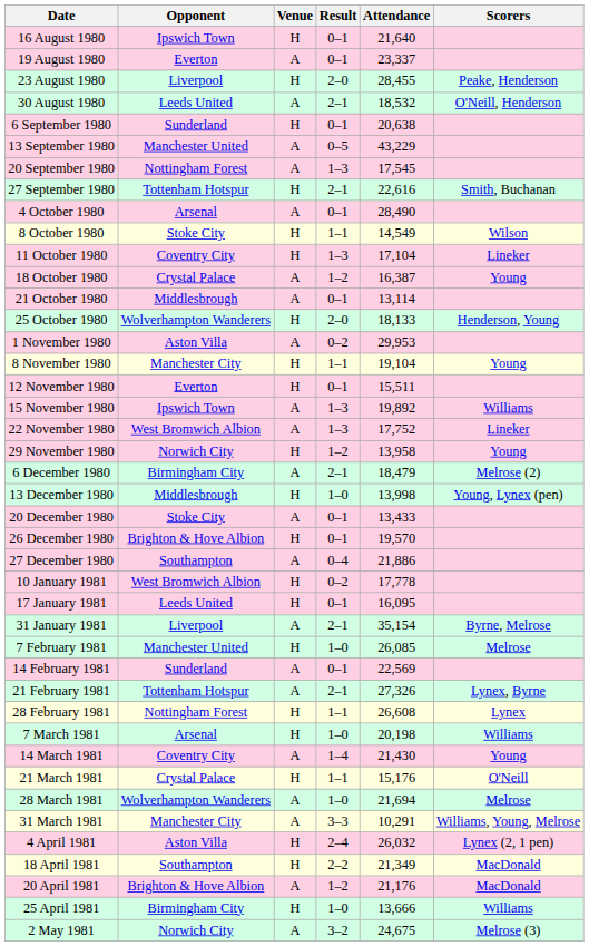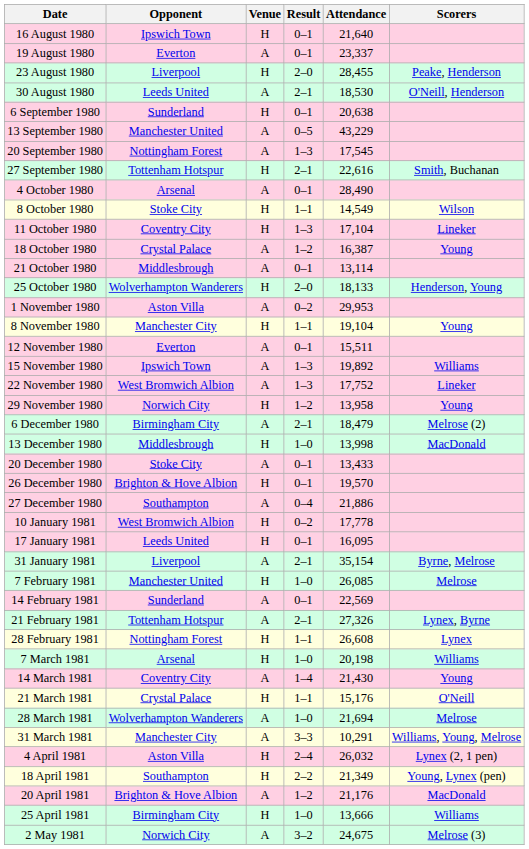 <table class="wikitable sortable" style="font-size:100%; text-align:center">
 <tr>
 <th>Date</th>
 <th>Opponent</th>
 <th>Venue</th>
 <th>Result</th>
 <th>Attendance</th>
 <th>Scorers</th>
 </tr>
 <tr style="background-color: #ffd0e3;">
 <td>16 August 1980</td>
 <td><a href='#'>Ipswich Town</a></td>
 <td>H</td>
 <td>0–1</td>
 <td>21,640</td>
 <td></td>
 </tr>
 <tr style="background-color: #ffd0e3;">
 <td>19 August 1980</td>
 <td><a href='#'>Everton</a></td>
 <td>A</td>
 <td>0–1</td>
 <td>23,337</td>
 <td></td>
 </tr>
 <tr style="background-color: #d0ffe3;">
 <td>23 August 1980</td>
 <td><a href='#'>Liverpool</a></td>
 <td>H</td>
 <td>2–0</td>
 <td>28,455</td>
 <td><a href='#'>Peake</a>, <a href='#'>Henderson</a></td>
 </tr>
 <tr style="background-color: #d0ffe3;">
 <td>30 August 1980</td>
 <td><a href='#'>Leeds United</a></td>
 <td>A</td>
 <td>2–1</td>
-<td>18,532</td>
+<td>18,530</td>
 <td><a href='#'>O'Neill</a>, <a href='#'>Henderson</a></td>
 </tr>
 <tr style="background-color: #ffd0e3;">
 <td>6 September 1980</td>
 <td><a href='#'>Sunderland</a></td>
 <td>H</td>
 <td>0–1</td>
 <td>20,638</td>
 <td></td>
 </tr>
 <tr style="background-color: #ffd0e3;">
 <td>13 September 1980</td>
 <td><a href='#'>Manchester United</a></td>
 <td>A</td>
 <td>0–5</td>
 <td>43,229</td>
 <td></td>
 </tr>
 <tr style="background-color: #ffd0e3;">
 <td>20 September 1980</td>
 <td><a href='#'>Nottingham Forest</a></td>
 <td>A</td>
 <td>1–3</td>
 <td>17,545</td>
 <td></td>
 </tr>
 <tr style="background-color: #d0ffe3;">
 <td>27 September 1980</td>
 <td><a href='#'>Tottenham Hotspur</a></td>
 <td>H</td>
 <td>2–1</td>
 <td>22,616</td>
 <td><a href='#'>Smith</a>, Buchanan</td>
 </tr>
 <tr style="background-color: #ffd0e3;">
 <td>4 October 1980</td>
 <td><a href='#'>Arsenal</a></td>
 <td>A</td>
 <td>0–1</td>
 <td>28,490</td>
 <td></td>
 </tr>
 <tr style="background-color: #ffffdd;">
 <td>8 October 1980</td>
 <td><a href='#'>Stoke City</a></td>
 <td>H</td>
 <td>1–1</td>
 <td>14,549</td>
 <td><a href='#'>Wilson</a></td>
 </tr>
 <tr style="background-color: #ffd0e3;">
 <td>11 October 1980</td>
 <td><a href='#'>Coventry City</a></td>
 <td>H</td>
 <td>1–3</td>
 <td>17,104</td>
 <td><a href='#'>Lineker</a></td>
 </tr>
 <tr style="background-color: #ffd0e3;">
 <td>18 October 1980</td>
 <td><a href='#'>Crystal Palace</a></td>
 <td>A</td>
 <td>1–2</td>
 <td>16,387</td>
 <td><a href='#'>Young</a></td>
 </tr>
 <tr style="background-color: #ffd0e3;">
 <td>21 October 1980</td>
 <td><a href='#'>Middlesbrough</a></td>
 <td>A</td>
 <td>0–1</td>
 <td>13,114</td>
 <td></td>
 </tr>
 <tr style="background-color: #d0ffe3;">
 <td>25 October 1980</td>
 <td><a href='#'>Wolverhampton Wanderers</a></td>
 <td>H</td>
 <td>2–0</td>
 <td>18,133</td>
 <td><a href='#'>Henderson</a>, <a href='#'>Young</a></td>
 </tr>
 <tr style="background-color: #ffd0e3;">
 <td>1 November 1980</td>
 <td><a href='#'>Aston Villa</a></td>
 <td>A</td>
 <td>0–2</td>
 <td>29,953</td>
 <td></td>
 </tr>
 <tr style="background-color: #ffffdd;">
 <td>8 November 1980</td>
 <td><a href='#'>Manchester City</a></td>
 <td>H</td>
 <td>1–1</td>
 <td>19,104</td>
 <td><a href='#'>Young</a></td>
 </tr>
 <tr style="background-color: #ffd0e3;">
 <td>12 November 1980</td>
 <td><a href='#'>Everton</a></td>
-<td>H</td>
+<td>A</td>
 <td>0–1</td>
 <td>15,511</td>
 <td></td>
 </tr>
 <tr style="background-color: #ffd0e3;">
 <td>15 November 1980</td>
 <td><a href='#'>Ipswich Town</a></td>
 <td>A</td>
 <td>1–3</td>
 <td>19,892</td>
 <td><a href='#'>Williams</a></td>
 </tr>
 <tr style="background-color: #ffd0e3;">
 <td>22 November 1980</td>
 <td><a href='#'>West Bromwich Albion</a></td>
 <td>A</td>
 <td>1–3</td>
 <td>17,752</td>
 <td><a href='#'>Lineker</a></td>
 </tr>
 <tr style="background-color: #ffd0e3;">
 <td>29 November 1980</td>
 <td><a href='#'>Norwich City</a></td>
 <td>H</td>
 <td>1–2</td>
 <td>13,958</td>
 <td><a href='#'>Young</a></td>
 </tr>
 <tr style="background-color: #d0ffe3;">
 <td>6 December 1980</td>
 <td><a href='#'>Birmingham City</a></td>
 <td>A</td>
 <td>2–1</td>
 <td>18,479</td>
 <td><a href='#'>Melrose</a> (2)</td>
 </tr>
 <tr style="background-color: #d0ffe3;">
 <td>13 December 1980</td>
 <td><a href='#'>Middlesbrough</a></td>
 <td>H</td>
 <td>1–0</td>
 <td>13,998</td>
-<td><a href='#'>Young</a>, <a href='#'>Lynex</a> (pen)</td>
+<td><a href='#'>MacDonald</a></td>
 </tr>
 <tr style="background-color: #ffd0e3;">
 <td>20 December 1980</td>
 <td><a href='#'>Stoke City</a></td>
 <td>A</td>
 <td>0–1</td>
 <td>13,433</td>
 <td></td>
 </tr>
 <tr style="background-color: #ffd0e3;">
 <td>26 December 1980</td>
 <td><a href='#'>Brighton & Hove Albion</a></td>
 <td>H</td>
 <td>0–1</td>
 <td>19,570</td>
 <td></td>
 </tr>
 <tr style="background-color: #ffd0e3;">
 <td>27 December 1980</td>
 <td><a href='#'>Southampton</a></td>
 <td>A</td>
 <td>0–4</td>
 <td>21,886</td>
 <td></td>
 </tr>
 <tr style="background-color: #ffd0e3;">
 <td>10 January 1981</td>
 <td><a href='#'>West Bromwich Albion</a></td>
 <td>H</td>
 <td>0–2</td>
 <td>17,778</td>
 <td></td>
 </tr>
 <tr style="background-color: #ffd0e3;">
 <td>17 January 1981</td>
 <td><a href='#'>Leeds United</a></td>
 <td>H</td>
 <td>0–1</td>
 <td>16,095</td>
 <td></td>
 </tr>
 <tr style="background-color: #d0ffe3;">
 <td>31 January 1981</td>
 <td><a href='#'>Liverpool</a></td>
 <td>A</td>
 <td>2–1</td>
 <td>35,154</td>
 <td><a href='#'>Byrne</a>, <a href='#'>Melrose</a></td>
 </tr>
 <tr style="background-color: #d0ffe3;">
 <td>7 February 1981</td>
 <td><a href='#'>Manchester United</a></td>
 <td>H</td>
 <td>1–0</td>
 <td>26,085</td>
 <td><a href='#'>Melrose</a></td>
 </tr>
 <tr style="background-color: #ffd0e3;">
 <td>14 February 1981</td>
 <td><a href='#'>Sunderland</a></td>
 <td>A</td>
 <td>0–1</td>
 <td>22,569</td>
 <td></td>
 </tr>
 <tr style="background-color: #d0ffe3;">
 <td>21 February 1981</td>
 <td><a href='#'>Tottenham Hotspur</a></td>
 <td>A</td>
 <td>2–1</td>
 <td>27,326</td>
 <td><a href='#'>Lynex</a>, <a href='#'>Byrne</a></td>
 </tr>
 <tr style="background-color: #ffffdd;">
 <td>28 February 1981</td>
 <td><a href='#'>Nottingham Forest</a></td>
 <td>H</td>
 <td>1–1</td>
 <td>26,608</td>
 <td><a href='#'>Lynex</a></td>
 </tr>
 <tr style="background-color: #d0ffe3;">
 <td>7 March 1981</td>
 <td><a href='#'>Arsenal</a></td>
 <td>H</td>
 <td>1–0</td>
 <td>20,198</td>
 <td><a href='#'>Williams</a></td>
 </tr>
 <tr style="background-color: #ffd0e3;">
 <td>14 March 1981</td>
 <td><a href='#'>Coventry City</a></td>
 <td>A</td>
 <td>1–4</td>
 <td>21,430</td>
 <td><a href='#'>Young</a></td>
 </tr>
 <tr style="background-color: #ffffdd;">
 <td>21 March 1981</td>
 <td><a href='#'>Crystal Palace</a></td>
 <td>H</td>
 <td>1–1</td>
 <td>15,176</td>
 <td><a href='#'>O'Neill</a></td>
 </tr>
 <tr style="background-color: #d0ffe3;">
 <td>28 March 1981</td>
 <td><a href='#'>Wolverhampton Wanderers</a></td>
 <td>A</td>
 <td>1–0</td>
 <td>21,694</td>
 <td><a href='#'>Melrose</a></td>
 </tr>
 <tr style="background-color: #ffffdd;">
 <td>31 March 1981</td>
 <td><a href='#'>Manchester City</a></td>
 <td>A</td>
 <td>3–3</td>
 <td>10,291</td>
 <td><a href='#'>Williams</a>, <a href='#'>Young</a>, <a href='#'>Melrose</a></td>
 </tr>
 <tr style="background-color: #ffd0e3;">
 <td>4 April 1981</td>
 <td><a href='#'>Aston Villa</a></td>
 <td>H</td>
 <td>2–4</td>
 <td>26,032</td>
 <td><a href='#'>Lynex</a> (2, 1 pen)</td>
 </tr>
 <tr style="background-color: #ffffdd;">
 <td>18 April 1981</td>
 <td><a href='#'>Southampton</a></td>
 <td>H</td>
 <td>2–2</td>
 <td>21,349</td>
-<td><a href='#'>MacDonald</a></td>
+<td><a href='#'>Young</a>, <a href='#'>Lynex</a> (pen)</td>
 </tr>
 <tr style="background-color: #ffd0e3;">
 <td>20 April 1981</td>
 <td><a href='#'>Brighton & Hove Albion</a></td>
 <td>A</td>
 <td>1–2</td>
 <td>21,176</td>
 <td><a href='#'>MacDonald</a></td>
 </tr>
 <tr style="background-color: #d0ffe3;">
 <td>25 April 1981</td>
 <td><a href='#'>Birmingham City</a></td>
 <td>H</td>
 <td>1–0</td>
 <td>13,666</td>
 <td><a href='#'>Williams</a></td>
 </tr>
 <tr style="background-color: #d0ffe3;">
 <td>2 May 1981</td>
 <td><a href='#'>Norwich City</a></td>
 <td>A</td>
 <td>3–2</td>
 <td>24,675</td>
 <td><a href='#'>Melrose</a> (3)</td>
 </tr>
 </table>
